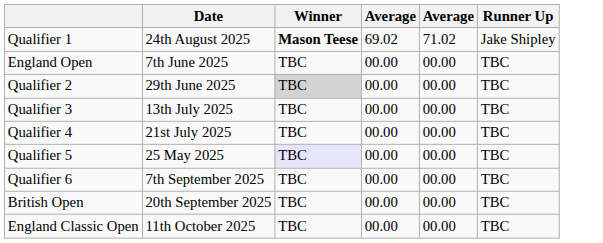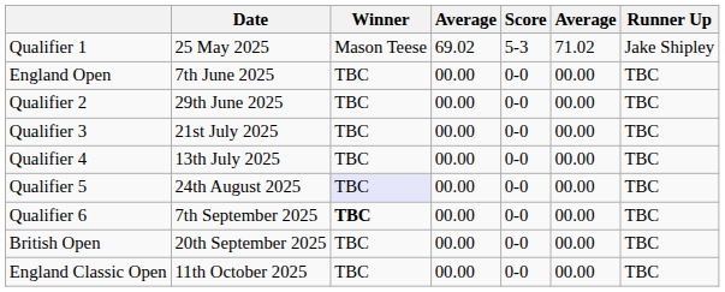 <table class="wikitable">
 <tr>
 <th></th>
 <th>Date</th>
 <th>Winner</th>
 <th>Average</th>
+<th>Score</th>
 <th>Average</th>
 <th>Runner Up</th>
 </tr>
 <tr>
 <td>Qualifier 1</td>
-<td>24th August 2025</td>
-<td><strong>Mason Teese </strong></td>
+<td>25 May 2025</td>
+<td>Mason Teese </td>
 <td>69.02</td>
+<td>5-3</td>
 <td>71.02</td>
 <td>Jake Shipley </td>
 </tr>
 <tr>
 <td>England Open</td>
 <td>7th June 2025</td>
 <td>TBC </td>
 <td>00.00</td>
+<td>0-0</td>
 <td>00.00</td>
 <td>TBC </td>
 </tr>
 <tr>
 <td>Qualifier 2</td>
 <td>29th June 2025</td>
-<td style="background: lightgrey;">TBC </td>
+<td>TBC </td>
 <td>00.00</td>
+<td>0-0</td>
 <td>00.00</td>
 <td>TBC </td>
 </tr>
 <tr>
 <td>Qualifier 3</td>
-<td>13th July 2025</td>
+<td>21st July 2025</td>
 <td>TBC</td>
 <td>00.00</td>
+<td>0-0</td>
 <td>00.00</td>
 <td>TBC  </td>
 </tr>
 <tr>
 <td>Qualifier 4</td>
-<td>21st July 2025</td>
+<td>13th July 2025</td>
 <td>TBC  </td>
 <td>00.00</td>
+<td>0-0</td>
 <td>00.00</td>
 <td>TBC </td>
 </tr>
 <tr>
 <td>Qualifier 5</td>
-<td>25 May 2025</td>
+<td>24th August 2025</td>
 <td style="background: lavender;">TBC  </td>
 <td>00.00</td>
+<td>0-0</td>
 <td>00.00</td>
 <td>TBC </td>
 </tr>
 <tr>
 <td>Qualifier 6</td>
 <td>7th September 2025</td>
-<td>TBC  </td>
+<td><strong>TBC  </strong></td>
 <td>00.00</td>
+<td>0-0</td>
 <td>00.00</td>
 <td>TBC </td>
 </tr>
 <tr>
 <td>British Open</td>
 <td>20th September 2025</td>
 <td>TBC  </td>
 <td>00.00</td>
+<td>0-0</td>
 <td>00.00</td>
 <td>TBC  </td>
 </tr>
 <tr>
 <td>England Classic Open</td>
 <td>11th October 2025</td>
 <td>TBC  </td>
 <td>00.00</td>
+<td>0-0</td>
 <td>00.00</td>
 <td>TBC  </td>
 </tr>
 </table>
